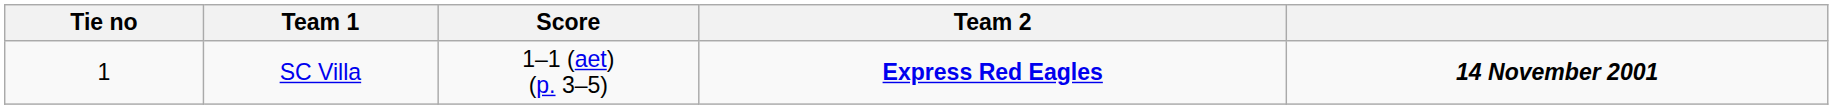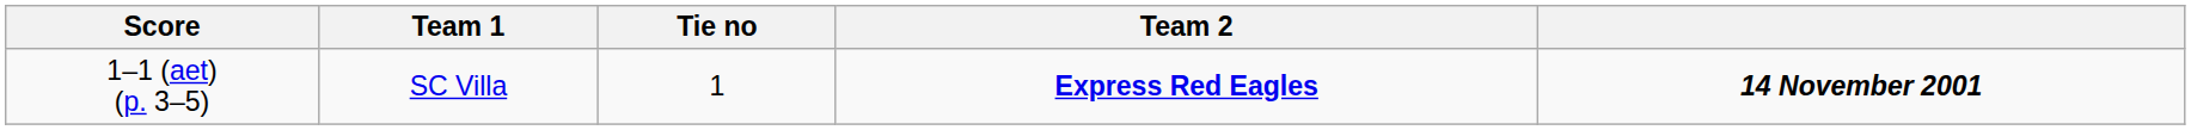 <table class="wikitable" style="text-align:center; width:80%; font-size:100%">
 <tr>
+<th style= width="80px">Score</th>
+<th style= width="300px">Team 1</th>
 <th style= width="80px">Tie no</th>
-<th style= width="300px">Team 1</th>
-<th style= width="80px">Score</th>
 <th style= width="300px">Team 2</th>
 <th style= width="300px"></th>
 </tr>
 <tr>
+<td>1–1 (<a href='#'>aet</a>)<br> (<a href='#'>p.</a> 3–5)</td>
+<td><a href='#'>SC Villa</a></td>
 <td>1</td>
-<td><a href='#'>SC Villa</a></td>
-<td>1–1 (<a href='#'>aet</a>)<br> (<a href='#'>p.</a> 3–5)</td>
 <td><strong><a href='#'>Express Red Eagles</a></strong></td>
 <td><strong><em>14 November 2001</em></strong></td>
 </tr>
 </table>
